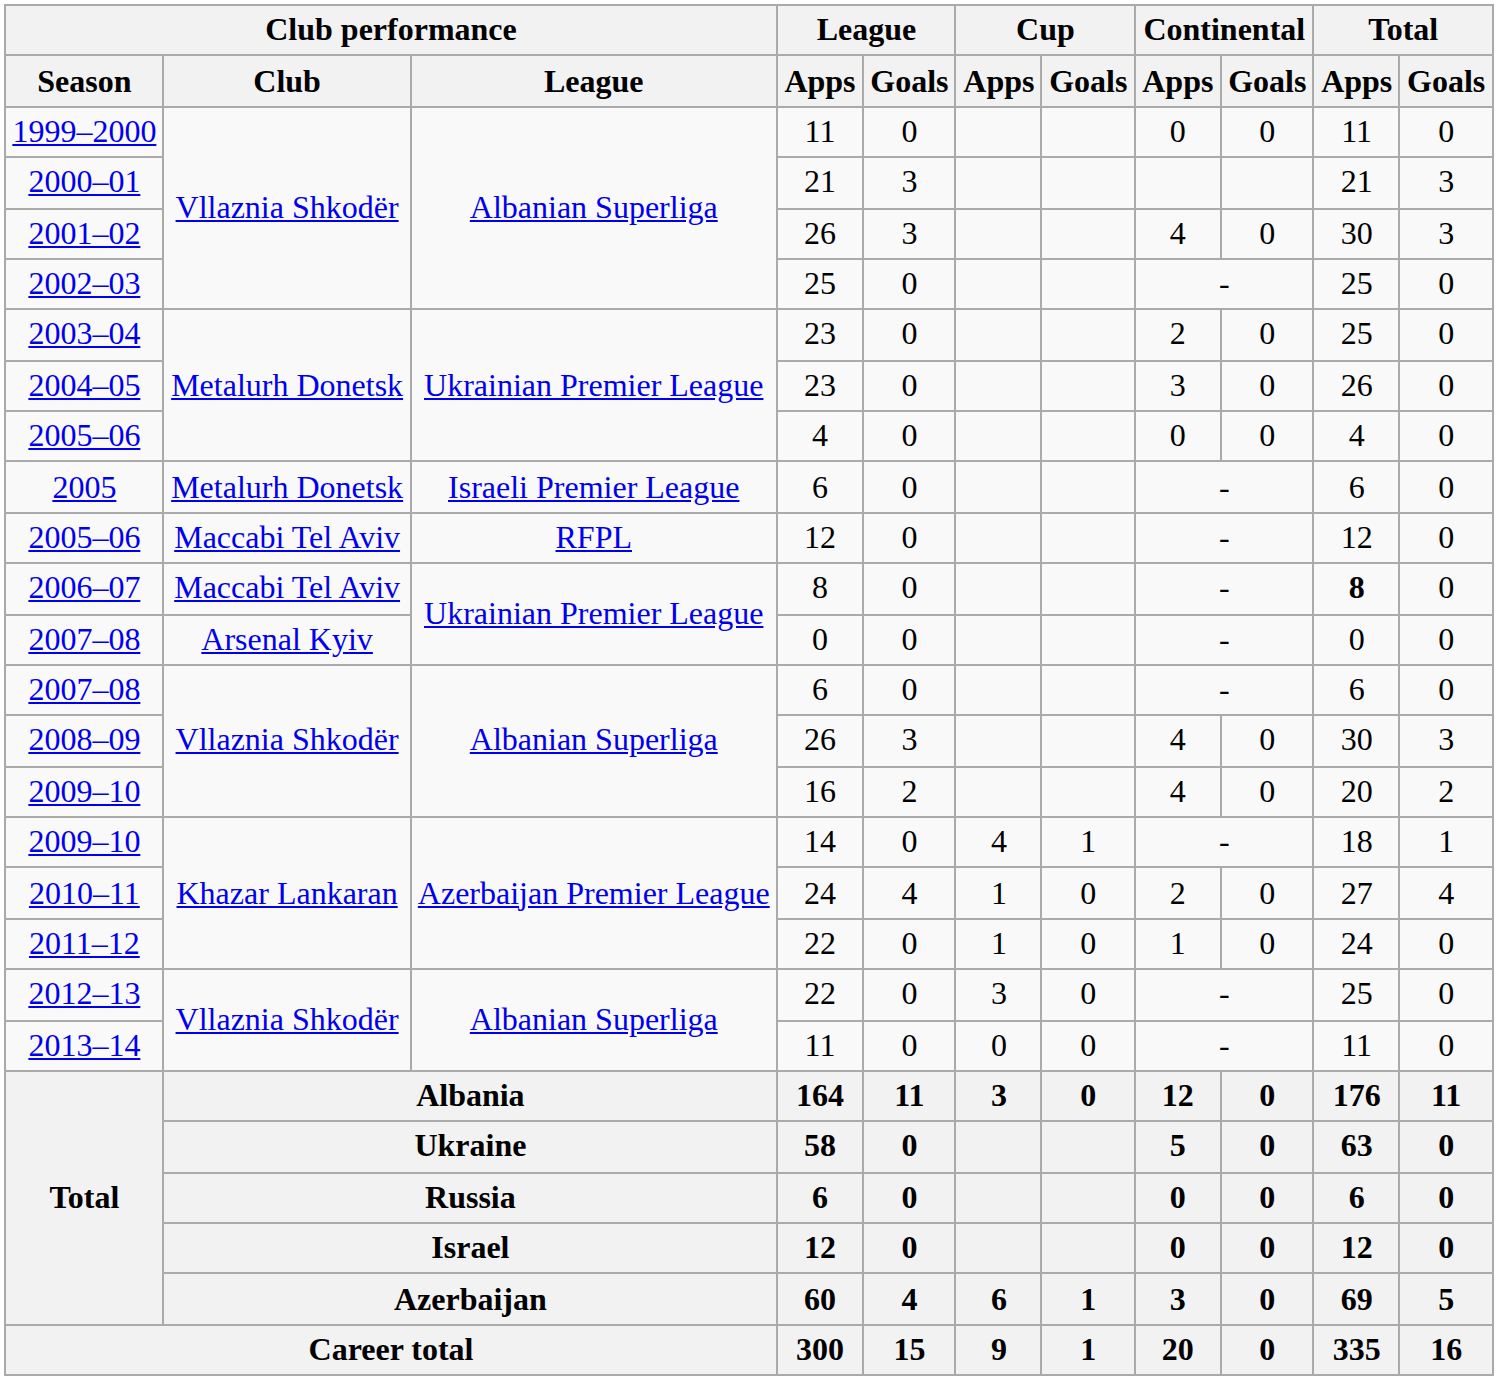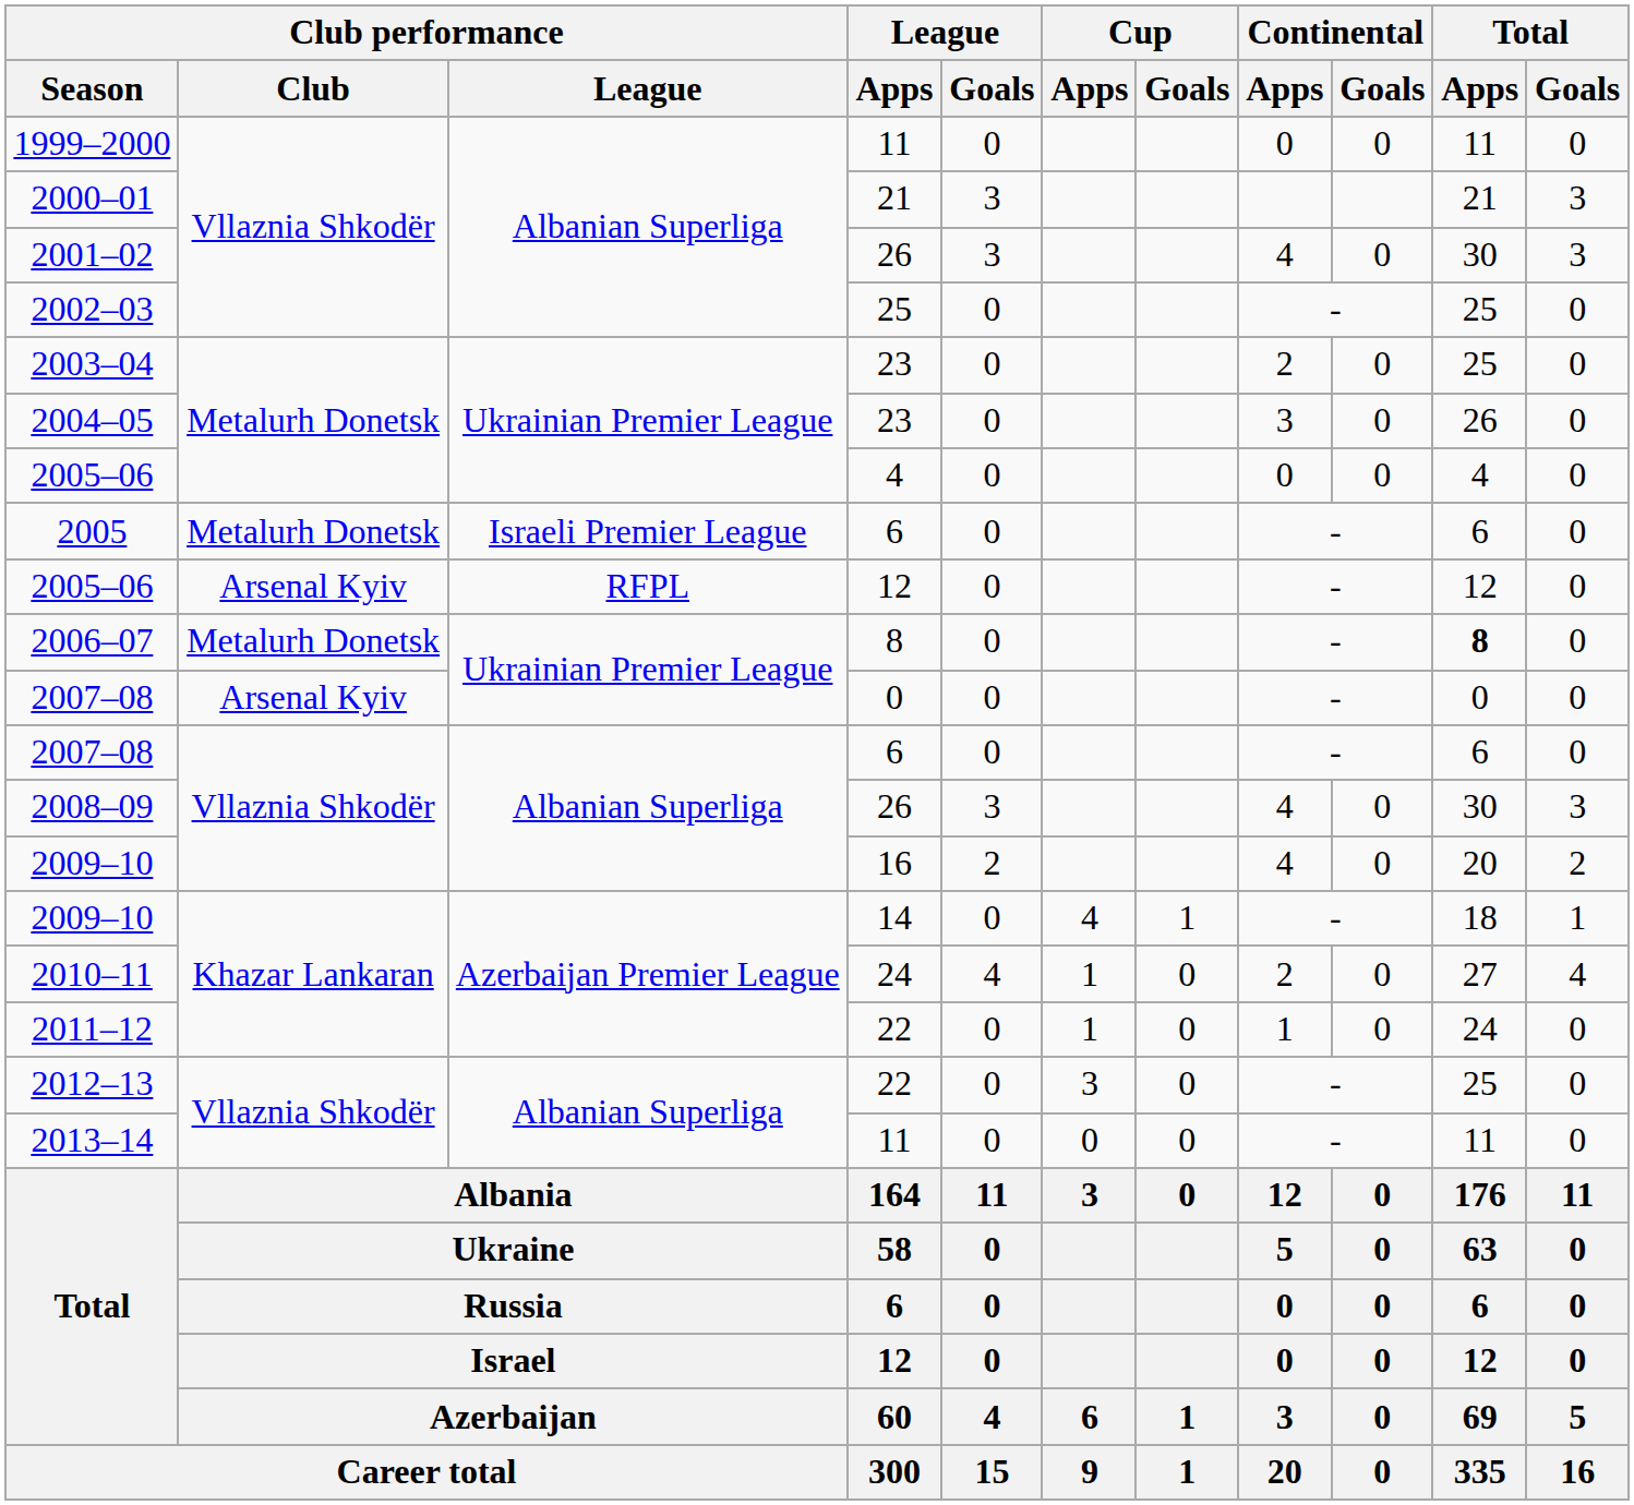 <table class="wikitable" style="text-align:center">
 <tr>
 <th colspan=3>Club performance</th>
 <th colspan=2>League</th>
 <th colspan=2>Cup</th>
 <th colspan=2>Continental</th>
 <th colspan=2>Total</th>
 </tr>
 <tr>
 <th>Season</th>
 <th>Club</th>
 <th>League</th>
 <th>Apps</th>
 <th>Goals</th>
 <th>Apps</th>
 <th>Goals</th>
 <th>Apps</th>
 <th>Goals</th>
 <th>Apps</th>
 <th>Goals</th>
 </tr>
 <tr>
 <td><a href='#'>1999–2000</a></td>
 <td rowspan="4"><a href='#'>Vllaznia Shkodër</a></td>
 <td rowspan="4"><a href='#'>Albanian Superliga</a></td>
 <td>11</td>
 <td>0</td>
 <td></td>
 <td></td>
 <td>0</td>
 <td>0</td>
 <td>11</td>
 <td>0</td>
 </tr>
 <tr>
 <td><a href='#'>2000–01</a></td>
 <td>21</td>
 <td>3</td>
 <td></td>
 <td></td>
 <td></td>
 <td></td>
 <td>21</td>
 <td>3</td>
 </tr>
 <tr>
 <td><a href='#'>2001–02</a></td>
 <td>26</td>
 <td>3</td>
 <td></td>
 <td></td>
 <td>4</td>
 <td>0</td>
 <td>30</td>
 <td>3</td>
 </tr>
 <tr>
 <td><a href='#'>2002–03</a></td>
 <td>25</td>
 <td>0</td>
 <td></td>
 <td></td>
 <td colspan="2">-</td>
 <td>25</td>
 <td>0</td>
 </tr>
 <tr>
 <td><a href='#'>2003–04</a></td>
 <td rowspan="3"><a href='#'>Metalurh Donetsk</a></td>
 <td rowspan="3"><a href='#'>Ukrainian Premier League</a></td>
 <td>23</td>
 <td>0</td>
 <td></td>
 <td></td>
 <td>2</td>
 <td>0</td>
 <td>25</td>
 <td>0</td>
 </tr>
 <tr>
 <td><a href='#'>2004–05</a></td>
 <td>23</td>
 <td>0</td>
 <td></td>
 <td></td>
 <td>3</td>
 <td>0</td>
 <td>26</td>
 <td>0</td>
 </tr>
 <tr>
 <td><a href='#'>2005–06</a></td>
 <td>4</td>
 <td>0</td>
 <td></td>
 <td></td>
 <td>0</td>
 <td>0</td>
 <td>4</td>
 <td>0</td>
 </tr>
 <tr>
 <td><a href='#'>2005</a></td>
 <td><a href='#'>Metalurh Donetsk</a></td>
 <td><a href='#'>Israeli Premier League</a></td>
 <td>6</td>
 <td>0</td>
 <td></td>
 <td></td>
 <td colspan="2">-</td>
 <td>6</td>
 <td>0</td>
 </tr>
 <tr>
 <td><a href='#'>2005–06</a></td>
-<td><a href='#'>Maccabi Tel Aviv</a></td>
+<td><a href='#'>Arsenal Kyiv</a></td>
 <td><a href='#'>RFPL</a></td>
 <td>12</td>
 <td>0</td>
 <td></td>
 <td></td>
 <td colspan="2">-</td>
 <td>12</td>
 <td>0</td>
 </tr>
 <tr>
 <td><a href='#'>2006–07</a></td>
-<td><a href='#'>Maccabi Tel Aviv</a></td>
+<td><a href='#'>Metalurh Donetsk</a></td>
 <td rowspan="2"><a href='#'>Ukrainian Premier League</a></td>
 <td>8</td>
 <td>0</td>
 <td></td>
 <td></td>
 <td colspan="2">-</td>
 <td><strong>8</strong></td>
 <td>0</td>
 </tr>
 <tr>
 <td><a href='#'>2007–08</a></td>
 <td><a href='#'>Arsenal Kyiv</a></td>
 <td>0</td>
 <td>0</td>
 <td></td>
 <td></td>
 <td colspan="2">-</td>
 <td>0</td>
 <td>0</td>
 </tr>
 <tr>
 <td><a href='#'>2007–08</a></td>
 <td rowspan="3"><a href='#'>Vllaznia Shkodër</a></td>
 <td rowspan="3"><a href='#'>Albanian Superliga</a></td>
 <td>6</td>
 <td>0</td>
 <td></td>
 <td></td>
 <td colspan="2">-</td>
 <td>6</td>
 <td>0</td>
 </tr>
 <tr>
 <td><a href='#'>2008–09</a></td>
 <td>26</td>
 <td>3</td>
 <td></td>
 <td></td>
 <td>4</td>
 <td>0</td>
 <td>30</td>
 <td>3</td>
 </tr>
 <tr>
 <td><a href='#'>2009–10</a></td>
 <td>16</td>
 <td>2</td>
 <td></td>
 <td></td>
 <td>4</td>
 <td>0</td>
 <td>20</td>
 <td>2</td>
 </tr>
 <tr>
 </tr>
 <tr>
 <td><a href='#'>2009–10</a></td>
 <td rowspan="3"><a href='#'>Khazar Lankaran</a></td>
 <td rowspan="3"><a href='#'>Azerbaijan Premier League</a></td>
 <td>14</td>
 <td>0</td>
 <td>4</td>
 <td>1</td>
 <td colspan="2">-</td>
 <td>18</td>
 <td>1</td>
 </tr>
 <tr>
 <td><a href='#'>2010–11</a></td>
 <td>24</td>
 <td>4</td>
 <td>1</td>
 <td>0</td>
 <td>2</td>
 <td>0</td>
 <td>27</td>
 <td>4</td>
 </tr>
 <tr>
 <td><a href='#'>2011–12</a></td>
 <td>22</td>
 <td>0</td>
 <td>1</td>
 <td>0</td>
 <td>1</td>
 <td>0</td>
 <td>24</td>
 <td>0</td>
 </tr>
 <tr>
 <td><a href='#'>2012–13</a></td>
 <td rowspan="2"><a href='#'>Vllaznia Shkodër</a></td>
 <td rowspan="2"><a href='#'>Albanian Superliga</a></td>
 <td>22</td>
 <td>0</td>
 <td>3</td>
 <td>0</td>
 <td colspan="2">-</td>
 <td>25</td>
 <td>0</td>
 </tr>
 <tr>
 <td><a href='#'>2013–14</a></td>
 <td>11</td>
 <td>0</td>
 <td>0</td>
 <td>0</td>
 <td colspan="2">-</td>
 <td>11</td>
 <td>0</td>
 </tr>
 <tr>
 <th rowspan=5>Total</th>
 <th colspan=2>Albania</th>
 <th>164</th>
 <th>11</th>
 <th>3</th>
 <th>0</th>
 <th>12</th>
 <th>0</th>
 <th>176</th>
 <th>11</th>
 </tr>
 <tr>
 <th colspan=2>Ukraine</th>
 <th>58</th>
 <th>0</th>
 <th></th>
 <th></th>
 <th>5</th>
 <th>0</th>
 <th>63</th>
 <th>0</th>
 </tr>
 <tr>
 <th colspan=2>Russia</th>
 <th>6</th>
 <th>0</th>
 <th></th>
 <th></th>
 <th>0</th>
 <th>0</th>
 <th>6</th>
 <th>0</th>
 </tr>
 <tr>
 <th colspan=2>Israel</th>
 <th>12</th>
 <th>0</th>
 <th></th>
 <th></th>
 <th>0</th>
 <th>0</th>
 <th>12</th>
 <th>0</th>
 </tr>
 <tr>
 <th colspan=2>Azerbaijan</th>
 <th>60</th>
 <th>4</th>
 <th>6</th>
 <th>1</th>
 <th>3</th>
 <th>0</th>
 <th>69</th>
 <th>5</th>
 </tr>
 <tr>
 <th colspan=3>Career total</th>
 <th>300</th>
 <th>15</th>
 <th>9</th>
 <th>1</th>
 <th>20</th>
 <th>0</th>
 <th>335</th>
 <th>16</th>
 </tr>
 </table>
